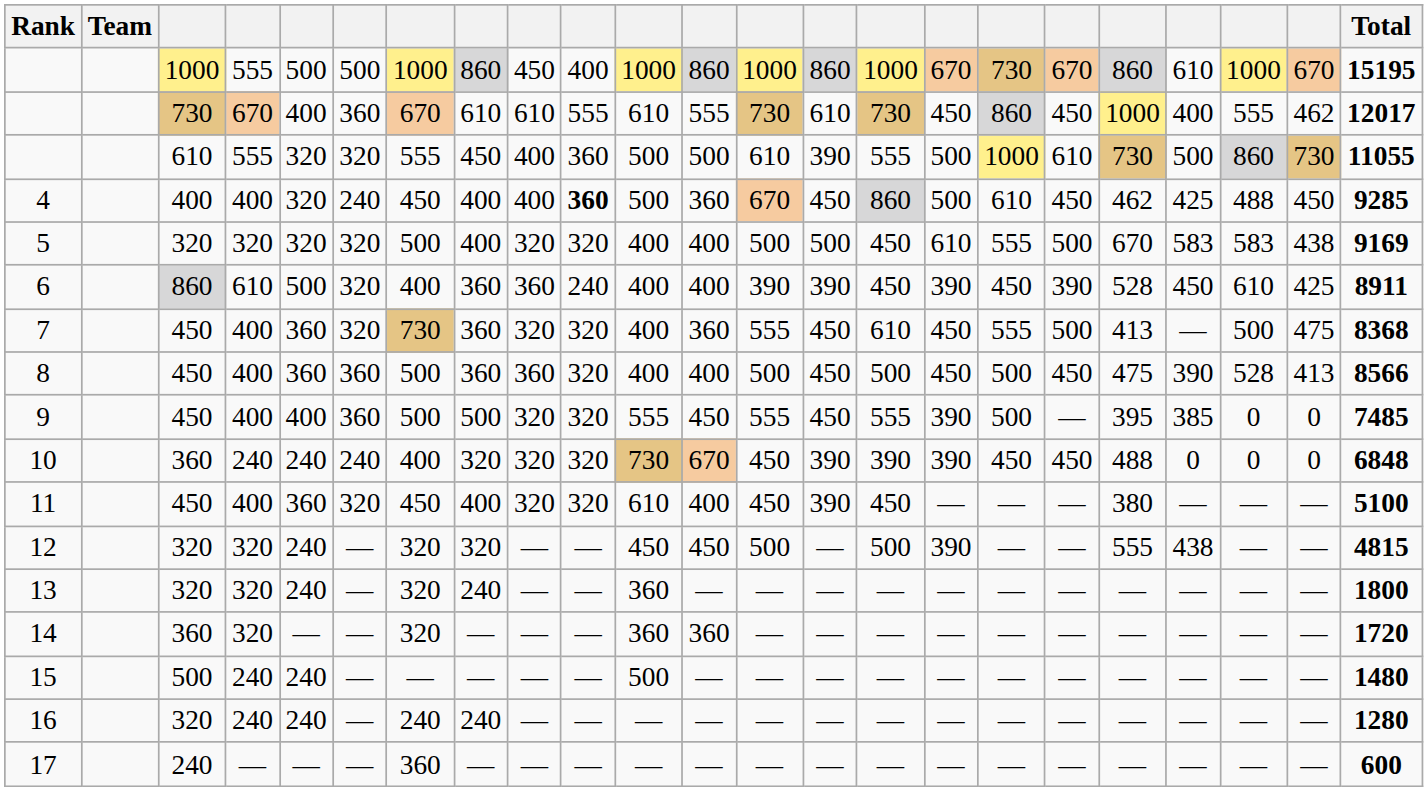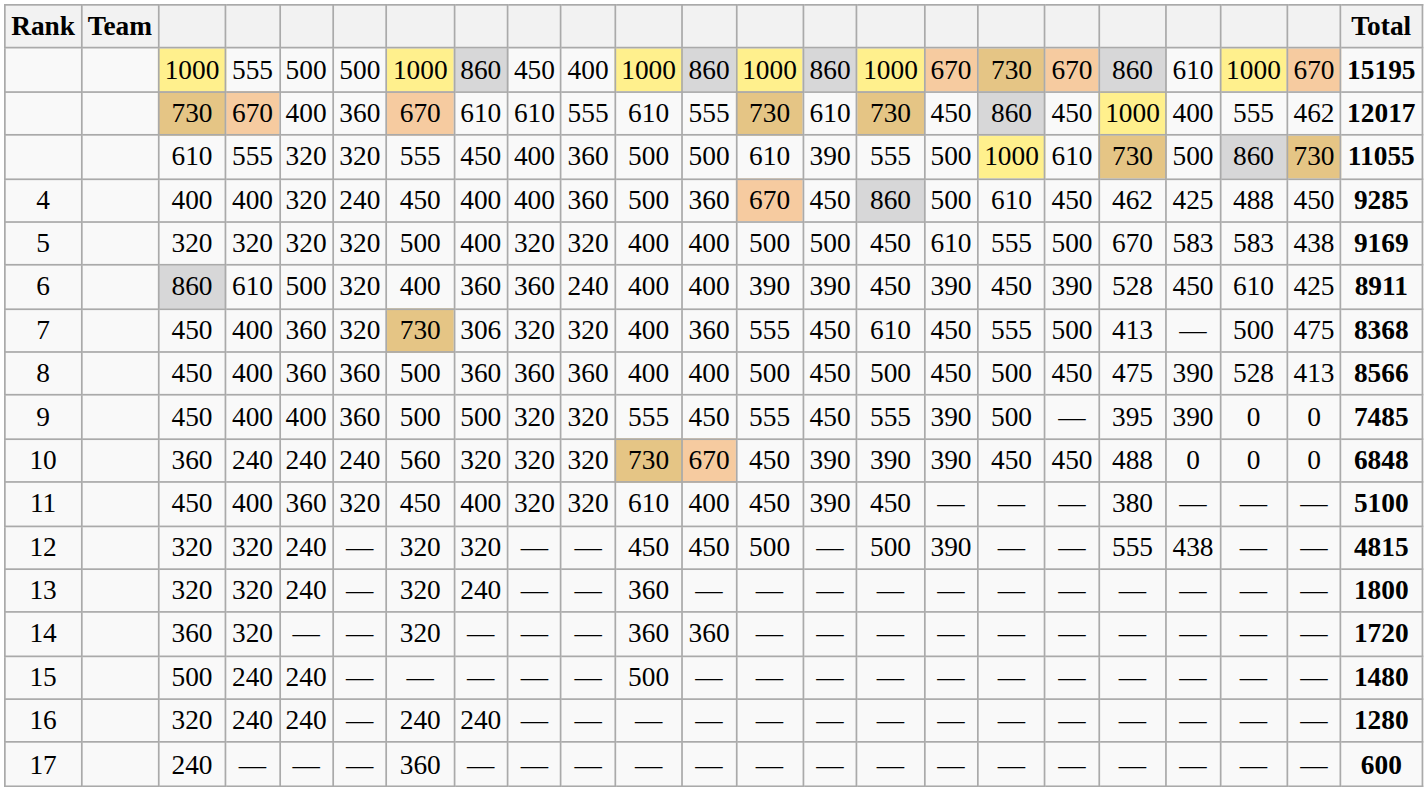 <table class=wikitable style="text-align:center">
 <tr>
 <th>Rank</th>
 <th>Team</th>
 <th></th>
 <th></th>
 <th></th>
 <th></th>
 <th></th>
 <th></th>
 <th></th>
 <th></th>
 <th></th>
 <th></th>
 <th></th>
 <th></th>
 <th></th>
 <th></th>
 <th></th>
 <th></th>
 <th></th>
 <th></th>
 <th></th>
 <th></th>
 <th>Total</th>
 </tr>
 <tr>
 <td></td>
 <td align=left></td>
 <td style="background-color:#FFF08D;">1000</td>
 <td>555</td>
 <td>500</td>
 <td>500</td>
 <td style="background-color:#FFF08D;">1000</td>
 <td style="background-color:#D7D7D8;">860</td>
 <td>450</td>
 <td>400</td>
 <td style="background-color:#FFF08D;">1000</td>
 <td style="background-color:#D7D7D8;">860</td>
 <td style="background-color:#FFF08D;">1000</td>
 <td style="background-color:#D7D7D8;">860</td>
 <td style="background-color:#FFF08D;">1000</td>
 <td style="background-color:#F6CBA0;">670</td>
 <td style="background-color:#E5C585;">730</td>
 <td style="background-color:#F6CBA0;">670</td>
 <td style="background-color:#D7D7D8;">860</td>
 <td>610</td>
 <td style="background-color:#FFF08D;">1000</td>
 <td style="background-color:#F6CBA0;">670</td>
 <td><strong>15195</strong></td>
 </tr>
 <tr>
 <td></td>
 <td align=left></td>
 <td style="background-color:#E5C585;">730</td>
 <td style="background-color:#F6CBA0;">670</td>
 <td>400</td>
 <td>360</td>
 <td style="background-color:#F6CBA0;">670</td>
 <td>610</td>
 <td>610</td>
 <td>555</td>
 <td>610</td>
 <td>555</td>
 <td style="background-color:#E5C585;">730</td>
 <td>610</td>
 <td style="background-color:#E5C585;">730</td>
 <td>450</td>
 <td style="background-color:#D7D7D8;">860</td>
 <td>450</td>
 <td style="background-color:#FFF08D;">1000</td>
 <td>400</td>
 <td>555</td>
 <td>462</td>
 <td><strong>12017</strong></td>
 </tr>
 <tr>
 <td></td>
 <td align=left></td>
 <td>610</td>
 <td>555</td>
 <td>320</td>
 <td>320</td>
 <td>555</td>
 <td>450</td>
 <td>400</td>
 <td>360</td>
 <td>500</td>
 <td>500</td>
 <td>610</td>
 <td>390</td>
 <td>555</td>
 <td>500</td>
 <td style="background-color:#FFF08D;">1000</td>
 <td>610</td>
 <td style="background-color:#E5C585;">730</td>
 <td>500</td>
 <td style="background-color:#D7D7D8;">860</td>
 <td style="background-color:#E5C585;">730</td>
 <td><strong>11055</strong></td>
 </tr>
 <tr>
 <td>4</td>
 <td align=left></td>
 <td>400</td>
 <td>400</td>
 <td>320</td>
 <td>240</td>
 <td>450</td>
 <td>400</td>
 <td>400</td>
-<td><strong>360</strong></td>
+<td>360</td>
 <td>500</td>
 <td>360</td>
 <td style="background-color:#F6CBA0;">670</td>
 <td>450</td>
 <td style="background-color:#D7D7D8;">860</td>
 <td>500</td>
 <td>610</td>
 <td>450</td>
 <td>462</td>
 <td>425</td>
 <td>488</td>
 <td>450</td>
 <td><strong>9285</strong></td>
 </tr>
 <tr>
 <td>5</td>
 <td align=left></td>
 <td>320</td>
 <td>320</td>
 <td>320</td>
 <td>320</td>
 <td>500</td>
 <td>400</td>
 <td>320</td>
 <td>320</td>
 <td>400</td>
 <td>400</td>
 <td>500</td>
 <td>500</td>
 <td>450</td>
 <td>610</td>
 <td>555</td>
 <td>500</td>
 <td>670</td>
 <td>583</td>
 <td>583</td>
 <td>438</td>
 <td><strong>9169</strong></td>
 </tr>
 <tr>
 <td>6</td>
 <td align=left></td>
 <td style="background-color:#D7D7D8;">860</td>
 <td>610</td>
 <td>500</td>
 <td>320</td>
 <td>400</td>
 <td>360</td>
 <td>360</td>
 <td>240</td>
 <td>400</td>
 <td>400</td>
 <td>390</td>
 <td>390</td>
 <td>450</td>
 <td>390</td>
 <td>450</td>
 <td>390</td>
 <td>528</td>
 <td>450</td>
 <td>610</td>
 <td>425</td>
 <td><strong>8911</strong></td>
 </tr>
 <tr>
 <td>7</td>
 <td align=left></td>
 <td>450</td>
 <td>400</td>
 <td>360</td>
 <td>320</td>
 <td style="background-color:#E5C585;">730</td>
-<td>360</td>
+<td>306</td>
 <td>320</td>
 <td>320</td>
 <td>400</td>
 <td>360</td>
 <td>555</td>
 <td>450</td>
 <td>610</td>
 <td>450</td>
 <td>555</td>
 <td>500</td>
 <td>413</td>
 <td>—</td>
 <td>500</td>
 <td>475</td>
 <td><strong>8368</strong></td>
 </tr>
 <tr>
 <td>8</td>
 <td align=left></td>
 <td>450</td>
 <td>400</td>
 <td>360</td>
 <td>360</td>
 <td>500</td>
 <td>360</td>
 <td>360</td>
-<td>320</td>
+<td>360</td>
 <td>400</td>
 <td>400</td>
 <td>500</td>
 <td>450</td>
 <td>500</td>
 <td>450</td>
 <td>500</td>
 <td>450</td>
 <td>475</td>
 <td>390</td>
 <td>528</td>
 <td>413</td>
 <td><strong>8566</strong></td>
 </tr>
 <tr>
 <td>9</td>
 <td align=left></td>
 <td>450</td>
 <td>400</td>
 <td>400</td>
 <td>360</td>
 <td>500</td>
 <td>500</td>
 <td>320</td>
 <td>320</td>
 <td>555</td>
 <td>450</td>
 <td>555</td>
 <td>450</td>
 <td>555</td>
 <td>390</td>
 <td>500</td>
 <td>—</td>
 <td>395</td>
-<td>385</td>
+<td>390</td>
 <td>0</td>
 <td>0</td>
 <td><strong>7485</strong></td>
 </tr>
 <tr>
 <td>10</td>
 <td align=left></td>
 <td>360</td>
 <td>240</td>
 <td>240</td>
 <td>240</td>
-<td>400</td>
+<td>560</td>
 <td>320</td>
 <td>320</td>
 <td>320</td>
 <td style="background-color:#E5C585;">730</td>
 <td style="background-color:#F6CBA0;">670</td>
 <td>450</td>
 <td>390</td>
 <td>390</td>
 <td>390</td>
 <td>450</td>
 <td>450</td>
 <td>488</td>
 <td>0</td>
 <td>0</td>
 <td>0</td>
 <td><strong>6848</strong></td>
 </tr>
 <tr>
 <td>11</td>
 <td align=left></td>
 <td>450</td>
 <td>400</td>
 <td>360</td>
 <td>320</td>
 <td>450</td>
 <td>400</td>
 <td>320</td>
 <td>320</td>
 <td>610</td>
 <td>400</td>
 <td>450</td>
 <td>390</td>
 <td>450</td>
 <td>—</td>
 <td>—</td>
 <td>—</td>
 <td>380</td>
 <td>—</td>
 <td>—</td>
 <td>—</td>
 <td><strong>5100</strong></td>
 </tr>
 <tr>
 <td>12</td>
 <td align=left></td>
 <td>320</td>
 <td>320</td>
 <td>240</td>
 <td>—</td>
 <td>320</td>
 <td>320</td>
 <td>—</td>
 <td>—</td>
 <td>450</td>
 <td>450</td>
 <td>500</td>
 <td>—</td>
 <td>500</td>
 <td>390</td>
 <td>—</td>
 <td>—</td>
 <td>555</td>
 <td>438</td>
 <td>—</td>
 <td>—</td>
 <td><strong>4815</strong></td>
 </tr>
 <tr>
 <td>13</td>
 <td align=left></td>
 <td>320</td>
 <td>320</td>
 <td>240</td>
 <td>—</td>
 <td>320</td>
 <td>240</td>
 <td>—</td>
 <td>—</td>
 <td>360</td>
 <td>—</td>
 <td>—</td>
 <td>—</td>
 <td>—</td>
 <td>—</td>
 <td>—</td>
 <td>—</td>
 <td>—</td>
 <td>—</td>
 <td>—</td>
 <td>—</td>
 <td><strong>1800</strong></td>
 </tr>
 <tr>
 <td>14</td>
 <td align=left></td>
 <td>360</td>
 <td>320</td>
 <td>—</td>
 <td>—</td>
 <td>320</td>
 <td>—</td>
 <td>—</td>
 <td>—</td>
 <td>360</td>
 <td>360</td>
 <td>—</td>
 <td>—</td>
 <td>—</td>
 <td>—</td>
 <td>—</td>
 <td>—</td>
 <td>—</td>
 <td>—</td>
 <td>—</td>
 <td>—</td>
 <td><strong>1720</strong></td>
 </tr>
 <tr>
 <td>15</td>
 <td align=left></td>
 <td>500</td>
 <td>240</td>
 <td>240</td>
 <td>—</td>
 <td>—</td>
 <td>—</td>
 <td>—</td>
 <td>—</td>
 <td>500</td>
 <td>—</td>
 <td>—</td>
 <td>—</td>
 <td>—</td>
 <td>—</td>
 <td>—</td>
 <td>—</td>
 <td>—</td>
 <td>—</td>
 <td>—</td>
 <td>—</td>
 <td><strong>1480</strong></td>
 </tr>
 <tr>
 <td>16</td>
 <td align=left></td>
 <td>320</td>
 <td>240</td>
 <td>240</td>
 <td>—</td>
 <td>240</td>
 <td>240</td>
 <td>—</td>
 <td>—</td>
 <td>—</td>
 <td>—</td>
 <td>—</td>
 <td>—</td>
 <td>—</td>
 <td>—</td>
 <td>—</td>
 <td>—</td>
 <td>—</td>
 <td>—</td>
 <td>—</td>
 <td>—</td>
 <td><strong>1280</strong></td>
 </tr>
 <tr>
 <td>17</td>
 <td align=left></td>
 <td>240</td>
 <td>—</td>
 <td>—</td>
 <td>—</td>
 <td>360</td>
 <td>—</td>
 <td>—</td>
 <td>—</td>
 <td>—</td>
 <td>—</td>
 <td>—</td>
 <td>—</td>
 <td>—</td>
 <td>—</td>
 <td>—</td>
 <td>—</td>
 <td>—</td>
 <td>—</td>
 <td>—</td>
 <td>—</td>
 <td><strong>600</strong></td>
 </tr>
 </table>
